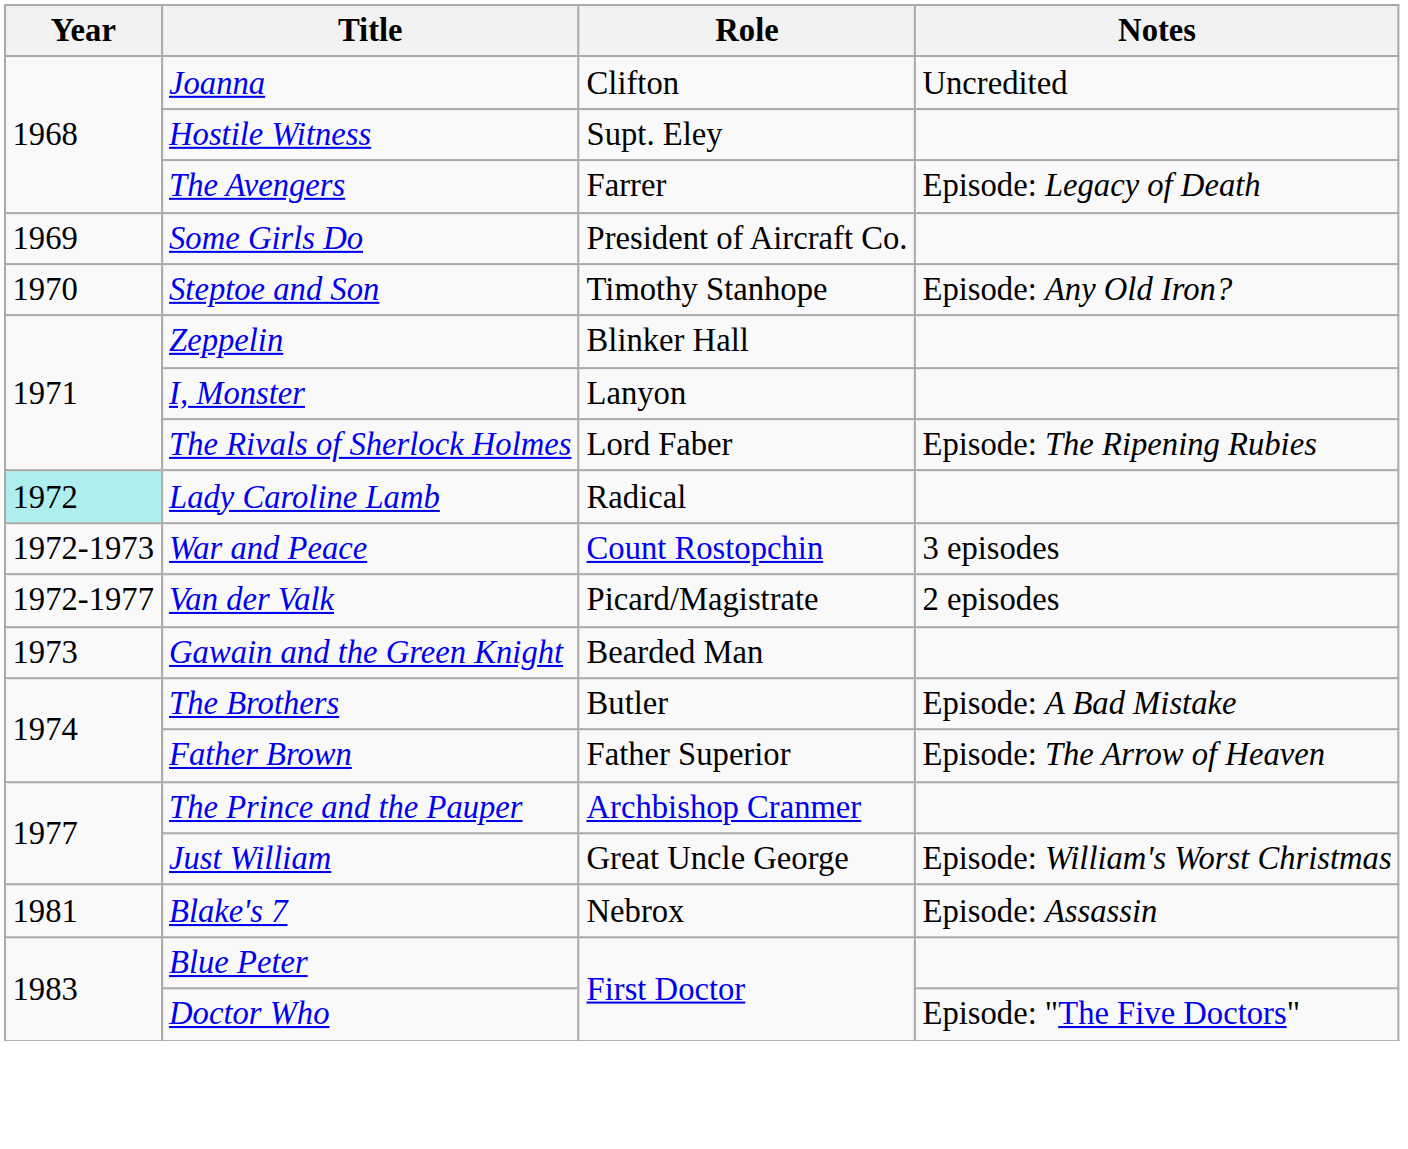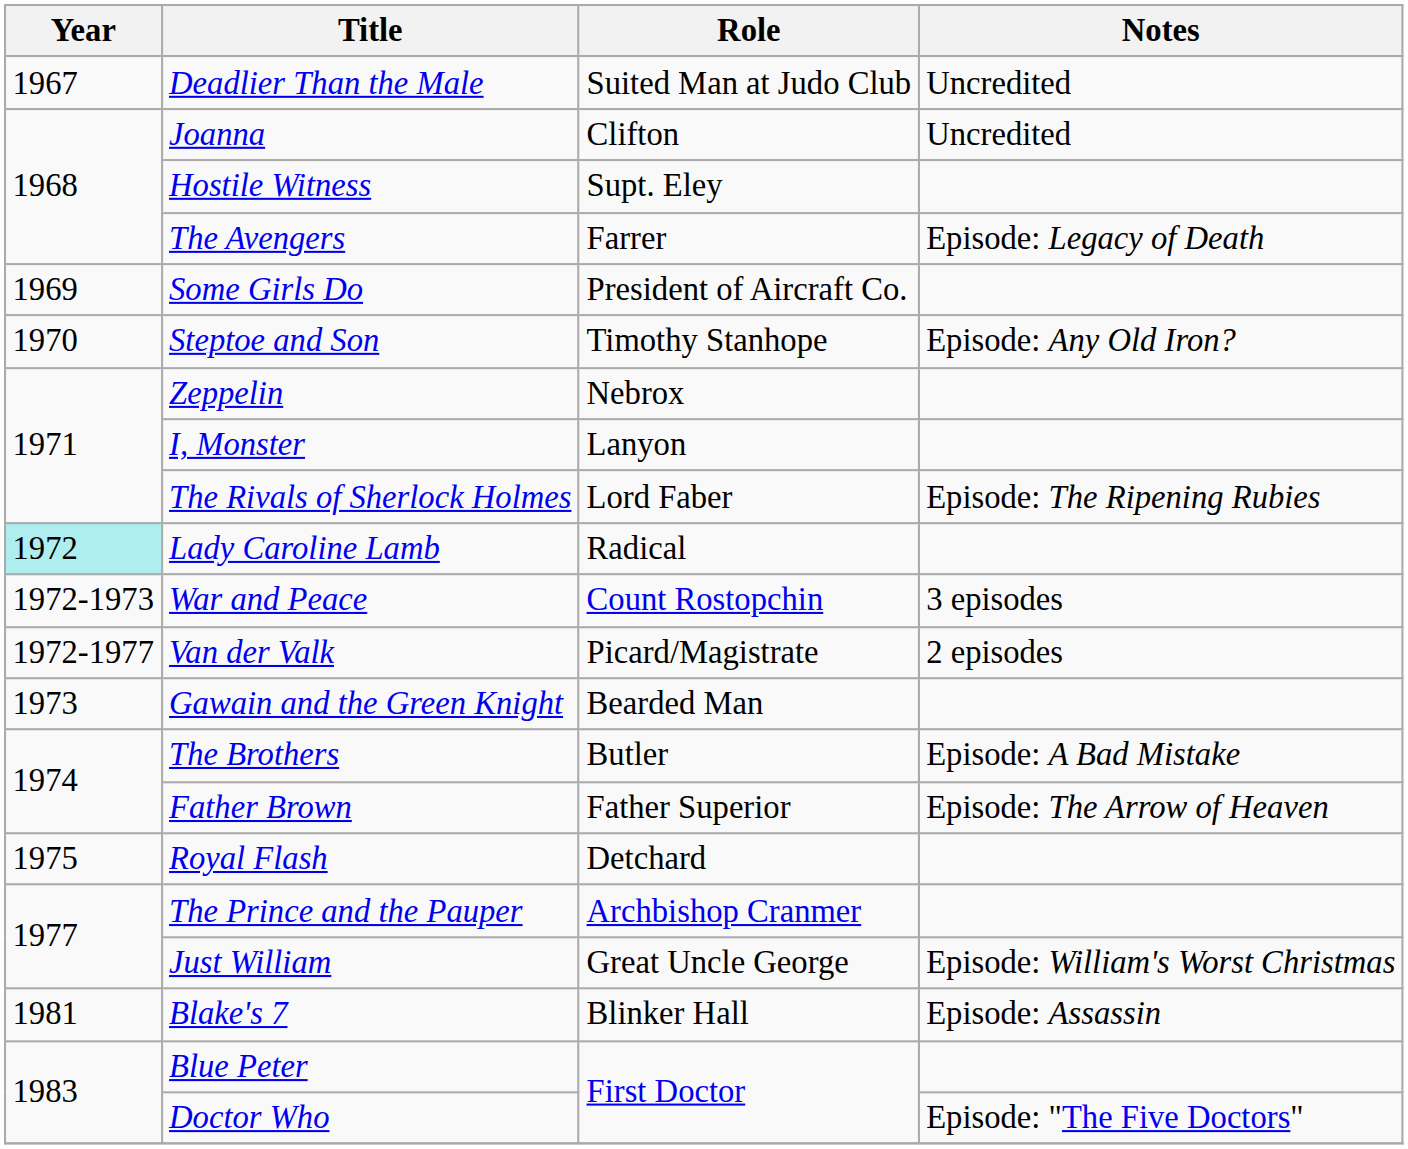 <table class="wikitable">
 <tr>
 <th>Year</th>
 <th>Title</th>
 <th>Role</th>
 <th>Notes</th>
+</tr>
+<tr>
+<td>1967</td>
+<td><em><a href='#'>Deadlier Than the Male</a></em></td>
+<td>Suited Man at Judo Club</td>
+<td>Uncredited</td>
 </tr>
 <tr>
 <td rowspan=3>1968</td>
 <td><em><a href='#'>Joanna</a></em></td>
 <td>Clifton</td>
 <td>Uncredited</td>
 </tr>
 <tr>
 <td><em><a href='#'>Hostile Witness</a></em></td>
 <td>Supt. Eley</td>
 <td></td>
 </tr>
 <tr>
 <td><em><a href='#'>The Avengers</a></em></td>
 <td>Farrer</td>
 <td>Episode: <em>Legacy of Death</em></td>
 </tr>
 <tr>
 <td>1969</td>
 <td><em><a href='#'>Some Girls Do</a></em></td>
 <td>President of Aircraft Co.</td>
 <td></td>
 </tr>
 <tr>
 <td>1970</td>
 <td><em><a href='#'>Steptoe and Son</a></em></td>
 <td>Timothy Stanhope</td>
 <td>Episode: <em>Any Old Iron?</em></td>
 </tr>
 <tr>
 <td rowspan=3>1971</td>
 <td><em><a href='#'>Zeppelin</a></em></td>
-<td>Blinker Hall</td>
+<td>Nebrox</td>
 <td></td>
 </tr>
 <tr>
 <td><em><a href='#'>I, Monster</a></em></td>
 <td>Lanyon</td>
 <td></td>
 </tr>
 <tr>
 <td><em><a href='#'>The Rivals of Sherlock Holmes</a></em></td>
 <td>Lord Faber</td>
 <td>Episode: <em>The Ripening Rubies</em></td>
 </tr>
 <tr>
 <td style="background: paleturquoise;">1972</td>
 <td><em><a href='#'>Lady Caroline Lamb</a></em></td>
 <td>Radical</td>
 <td></td>
 </tr>
 <tr>
 <td>1972-1973</td>
 <td><em><a href='#'>War and Peace</a></em></td>
 <td><a href='#'>Count Rostopchin</a></td>
 <td>3 episodes</td>
 </tr>
 <tr>
 <td>1972-1977</td>
 <td><em><a href='#'>Van der Valk</a></em></td>
 <td>Picard/Magistrate</td>
 <td>2 episodes</td>
 </tr>
 <tr>
 <td>1973</td>
 <td><em><a href='#'>Gawain and the Green Knight</a></em></td>
 <td>Bearded Man</td>
 <td></td>
 </tr>
 <tr>
 <td rowspan=2>1974</td>
 <td><em><a href='#'>The Brothers</a></em></td>
 <td>Butler</td>
 <td>Episode: <em>A Bad Mistake</em></td>
 </tr>
 <tr>
 <td><em><a href='#'>Father Brown</a></em></td>
 <td>Father Superior</td>
 <td>Episode: <em>The Arrow of Heaven</em></td>
 </tr>
 <tr>
+<td>1975</td>
+<td><em><a href='#'>Royal Flash</a></em></td>
+<td>Detchard</td>
+<td></td>
+</tr>
+<tr>
 <td rowspan=2>1977</td>
 <td><em><a href='#'>The Prince and the Pauper</a></em></td>
 <td><a href='#'>Archbishop Cranmer</a></td>
 <td></td>
 </tr>
 <tr>
 <td><em><a href='#'>Just William</a></em></td>
 <td>Great Uncle George</td>
 <td>Episode: <em>William's Worst Christmas</em></td>
 </tr>
 <tr>
 <td>1981</td>
 <td><em><a href='#'>Blake's 7</a></em></td>
-<td>Nebrox</td>
+<td>Blinker Hall</td>
 <td>Episode: <em>Assassin</em></td>
 </tr>
 <tr>
 <td rowspan=2>1983</td>
 <td><em><a href='#'>Blue Peter</a></em></td>
 <td rowspan=2><a href='#'>First Doctor</a></td>
 <td></td>
 </tr>
 <tr>
 <td><em><a href='#'>Doctor Who</a></em></td>
 <td>Episode: "<a href='#'>The Five Doctors</a>"</td>
 </tr>
 <tr>
 </tr>
 </table>
